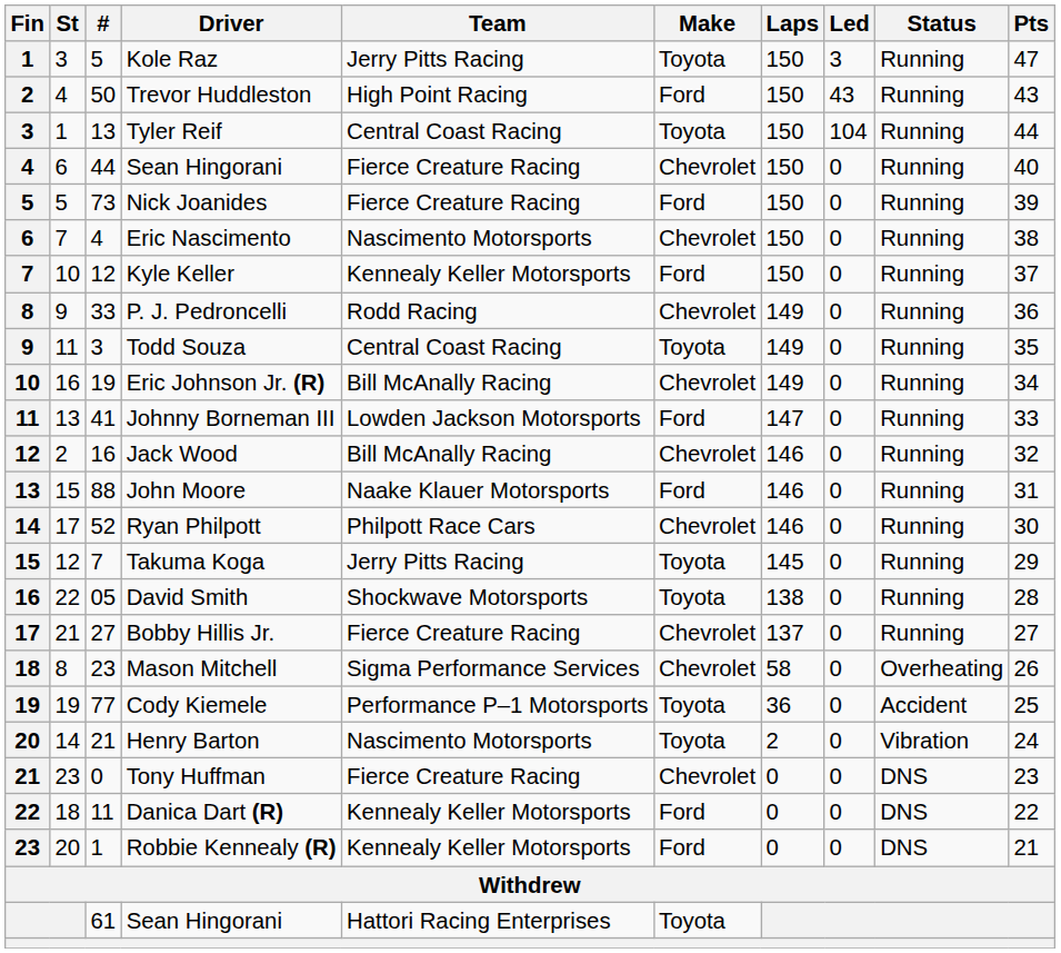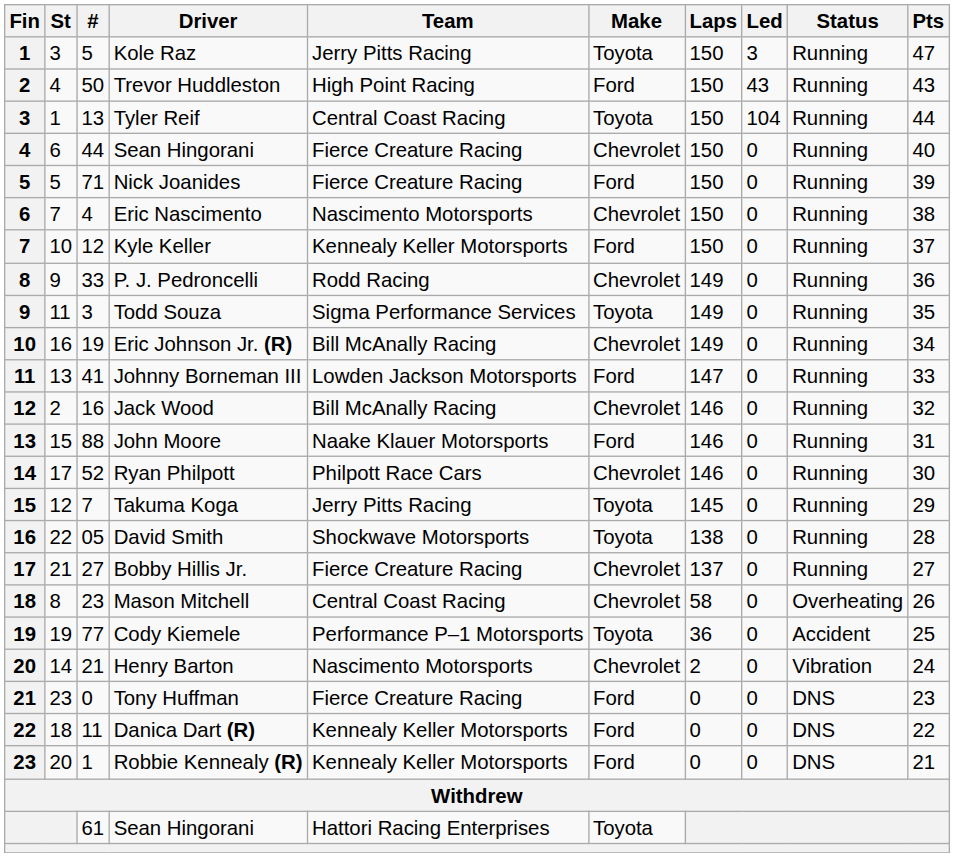 <table class="wikitable" style="font-size:95%">
 <tr>
 <th>Fin</th>
 <th>St</th>
 <th>#</th>
 <th>Driver</th>
 <th>Team</th>
 <th>Make</th>
 <th>Laps</th>
 <th>Led</th>
 <th>Status</th>
 <th>Pts</th>
 </tr>
 <tr>
 <th>1</th>
 <td>3</td>
 <td>5</td>
 <td>Kole Raz</td>
 <td>Jerry Pitts Racing</td>
 <td>Toyota</td>
 <td>150</td>
 <td>3</td>
 <td>Running</td>
 <td>47</td>
 </tr>
 <tr>
 <th>2</th>
 <td>4</td>
 <td>50</td>
 <td>Trevor Huddleston</td>
 <td>High Point Racing</td>
 <td>Ford</td>
 <td>150</td>
 <td>43</td>
 <td>Running</td>
 <td>43</td>
 </tr>
 <tr>
 <th>3</th>
 <td>1</td>
 <td>13</td>
 <td>Tyler Reif</td>
 <td>Central Coast Racing</td>
 <td>Toyota</td>
 <td>150</td>
 <td>104</td>
 <td>Running</td>
 <td>44</td>
 </tr>
 <tr>
 <th>4</th>
 <td>6</td>
 <td>44</td>
 <td>Sean Hingorani</td>
 <td>Fierce Creature Racing</td>
 <td>Chevrolet</td>
 <td>150</td>
 <td>0</td>
 <td>Running</td>
 <td>40</td>
 </tr>
 <tr>
 <th>5</th>
 <td>5</td>
-<td>73</td>
+<td>71</td>
 <td>Nick Joanides</td>
 <td>Fierce Creature Racing</td>
 <td>Ford</td>
 <td>150</td>
 <td>0</td>
 <td>Running</td>
 <td>39</td>
 </tr>
 <tr>
 <th>6</th>
 <td>7</td>
 <td>4</td>
 <td>Eric Nascimento</td>
 <td>Nascimento Motorsports</td>
 <td>Chevrolet</td>
 <td>150</td>
 <td>0</td>
 <td>Running</td>
 <td>38</td>
 </tr>
 <tr>
 <th>7</th>
 <td>10</td>
 <td>12</td>
 <td>Kyle Keller</td>
 <td>Kennealy Keller Motorsports</td>
 <td>Ford</td>
 <td>150</td>
 <td>0</td>
 <td>Running</td>
 <td>37</td>
 </tr>
 <tr>
 <th>8</th>
 <td>9</td>
 <td>33</td>
 <td>P. J. Pedroncelli</td>
 <td>Rodd Racing</td>
 <td>Chevrolet</td>
 <td>149</td>
 <td>0</td>
 <td>Running</td>
 <td>36</td>
 </tr>
 <tr>
 <th>9</th>
 <td>11</td>
 <td>3</td>
 <td>Todd Souza</td>
-<td>Central Coast Racing</td>
+<td>Sigma Performance Services</td>
 <td>Toyota</td>
 <td>149</td>
 <td>0</td>
 <td>Running</td>
 <td>35</td>
 </tr>
 <tr>
 <th>10</th>
 <td>16</td>
 <td>19</td>
 <td>Eric Johnson Jr. <strong>(R)</strong></td>
 <td>Bill McAnally Racing</td>
 <td>Chevrolet</td>
 <td>149</td>
 <td>0</td>
 <td>Running</td>
 <td>34</td>
 </tr>
 <tr>
 <th>11</th>
 <td>13</td>
 <td>41</td>
 <td>Johnny Borneman III</td>
 <td>Lowden Jackson Motorsports</td>
 <td>Ford</td>
 <td>147</td>
 <td>0</td>
 <td>Running</td>
 <td>33</td>
 </tr>
 <tr>
 <th>12</th>
 <td>2</td>
 <td>16</td>
 <td>Jack Wood</td>
 <td>Bill McAnally Racing</td>
 <td>Chevrolet</td>
 <td>146</td>
 <td>0</td>
 <td>Running</td>
 <td>32</td>
 </tr>
 <tr>
 <th>13</th>
 <td>15</td>
 <td>88</td>
 <td>John Moore</td>
 <td>Naake Klauer Motorsports</td>
 <td>Ford</td>
 <td>146</td>
 <td>0</td>
 <td>Running</td>
 <td>31</td>
 </tr>
 <tr>
 <th>14</th>
 <td>17</td>
 <td>52</td>
 <td>Ryan Philpott</td>
 <td>Philpott Race Cars</td>
 <td>Chevrolet</td>
 <td>146</td>
 <td>0</td>
 <td>Running</td>
 <td>30</td>
 </tr>
 <tr>
 <th>15</th>
 <td>12</td>
 <td>7</td>
 <td>Takuma Koga</td>
 <td>Jerry Pitts Racing</td>
 <td>Toyota</td>
 <td>145</td>
 <td>0</td>
 <td>Running</td>
 <td>29</td>
 </tr>
 <tr>
 <th>16</th>
 <td>22</td>
 <td>05</td>
 <td>David Smith</td>
 <td>Shockwave Motorsports</td>
 <td>Toyota</td>
 <td>138</td>
 <td>0</td>
 <td>Running</td>
 <td>28</td>
 </tr>
 <tr>
 <th>17</th>
 <td>21</td>
 <td>27</td>
 <td>Bobby Hillis Jr.</td>
 <td>Fierce Creature Racing</td>
 <td>Chevrolet</td>
 <td>137</td>
 <td>0</td>
 <td>Running</td>
 <td>27</td>
 </tr>
 <tr>
 <th>18</th>
 <td>8</td>
 <td>23</td>
 <td>Mason Mitchell</td>
-<td>Sigma Performance Services</td>
+<td>Central Coast Racing</td>
 <td>Chevrolet</td>
 <td>58</td>
 <td>0</td>
 <td>Overheating</td>
 <td>26</td>
 </tr>
 <tr>
 <th>19</th>
 <td>19</td>
 <td>77</td>
 <td>Cody Kiemele</td>
 <td>Performance P–1 Motorsports</td>
 <td>Toyota</td>
 <td>36</td>
 <td>0</td>
 <td>Accident</td>
 <td>25</td>
 </tr>
 <tr>
 <th>20</th>
 <td>14</td>
 <td>21</td>
 <td>Henry Barton</td>
 <td>Nascimento Motorsports</td>
-<td>Toyota</td>
+<td>Chevrolet</td>
 <td>2</td>
 <td>0</td>
 <td>Vibration</td>
 <td>24</td>
 </tr>
 <tr>
 <th>21</th>
 <td>23</td>
 <td>0</td>
 <td>Tony Huffman</td>
 <td>Fierce Creature Racing</td>
-<td>Chevrolet</td>
+<td>Ford</td>
 <td>0</td>
 <td>0</td>
 <td>DNS</td>
 <td>23</td>
 </tr>
 <tr>
 <th>22</th>
 <td>18</td>
 <td>11</td>
 <td>Danica Dart <strong>(R)</strong></td>
 <td>Kennealy Keller Motorsports</td>
 <td>Ford</td>
 <td>0</td>
 <td>0</td>
 <td>DNS</td>
 <td>22</td>
 </tr>
 <tr>
 <th>23</th>
 <td>20</td>
 <td>1</td>
 <td>Robbie Kennealy <strong>(R)</strong></td>
 <td>Kennealy Keller Motorsports</td>
 <td>Ford</td>
 <td>0</td>
 <td>0</td>
 <td>DNS</td>
 <td>21</td>
 </tr>
 <tr>
 <th colspan="10">Withdrew</th>
 </tr>
 <tr>
 <th colspan="2"></th>
 <td>61</td>
 <td>Sean Hingorani</td>
 <td>Hattori Racing Enterprises</td>
 <td>Toyota</td>
 <th colspan="4"></th>
 </tr>
 <tr>
 <th colspan="10"></th>
 </tr>
 </table>
